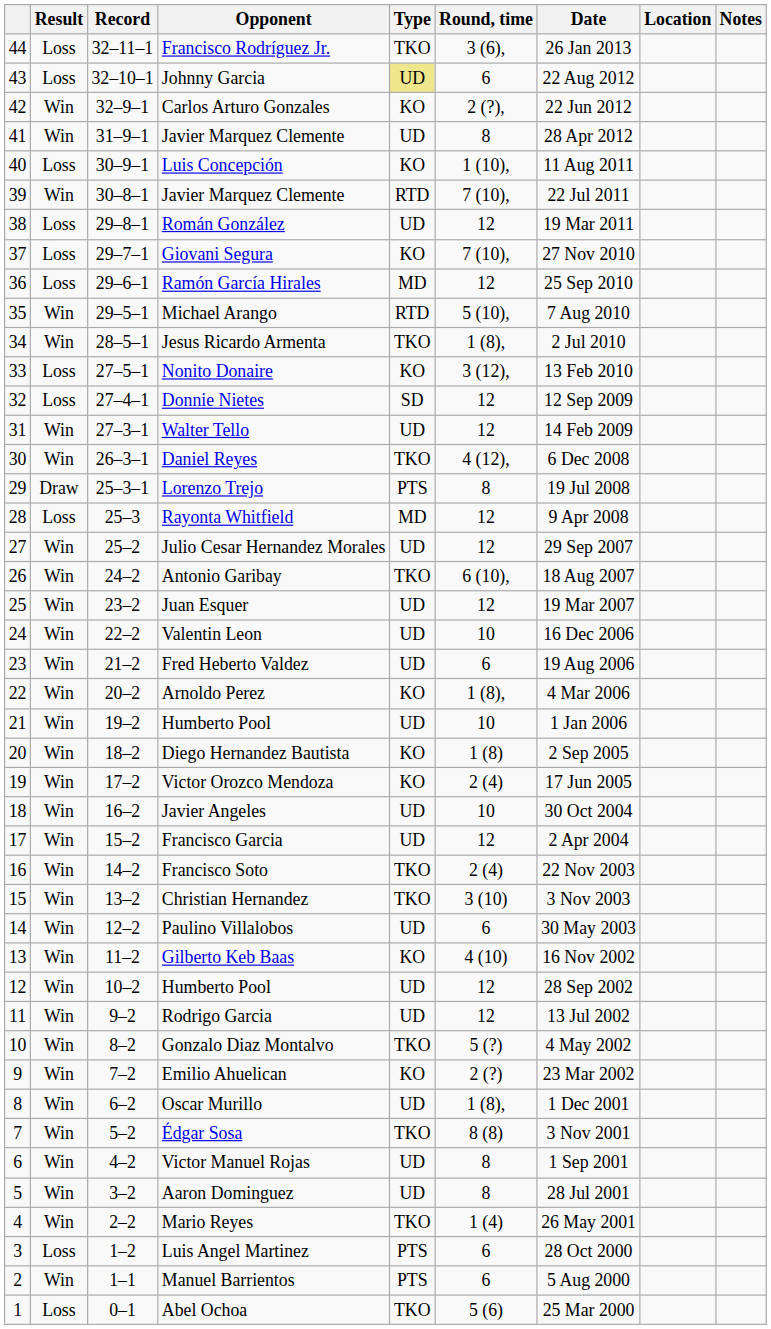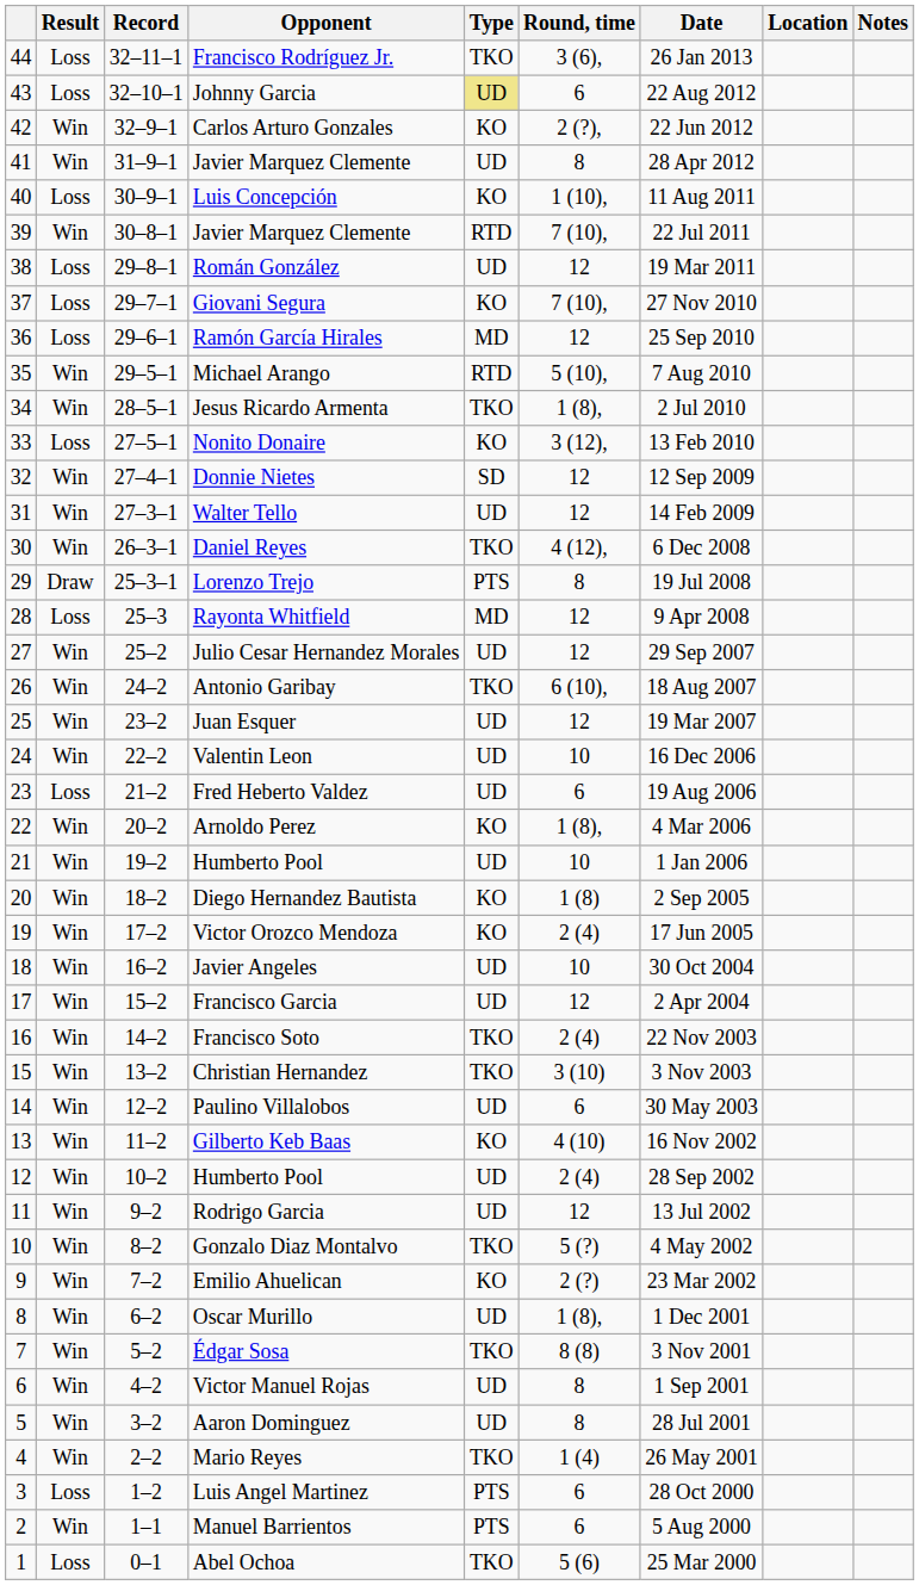 <table class="wikitable" style="text-align:center; font-size:95%">
 <tr>
 <th></th>
 <th>Result</th>
 <th>Record</th>
 <th>Opponent</th>
 <th>Type</th>
 <th>Round, time</th>
 <th>Date</th>
 <th>Location</th>
 <th>Notes</th>
 </tr>
 <tr>
 <td>44</td>
 <td>Loss</td>
 <td>32–11–1</td>
 <td style="text-align:left;"><a href='#'>Francisco Rodríguez Jr.</a></td>
 <td>TKO</td>
 <td>3 (6), </td>
 <td>26 Jan 2013</td>
 <td style="text-align:left;"></td>
 <td></td>
 </tr>
 <tr>
 <td>43</td>
 <td>Loss</td>
 <td>32–10–1</td>
 <td style="text-align:left;">Johnny Garcia</td>
 <td style="background: khaki;">UD</td>
 <td>6</td>
 <td>22 Aug 2012</td>
 <td style="text-align:left;"></td>
 <td></td>
 </tr>
 <tr>
 <td>42</td>
 <td>Win</td>
 <td>32–9–1</td>
 <td style="text-align:left;">Carlos Arturo Gonzales</td>
 <td>KO</td>
 <td>2 (?), </td>
 <td>22 Jun 2012</td>
 <td style="text-align:left;"></td>
 <td></td>
 </tr>
 <tr>
 <td>41</td>
 <td>Win</td>
 <td>31–9–1</td>
 <td style="text-align:left;">Javier Marquez Clemente</td>
 <td>UD</td>
 <td>8</td>
 <td>28 Apr 2012</td>
 <td style="text-align:left;"></td>
 <td></td>
 </tr>
 <tr>
 <td>40</td>
 <td>Loss</td>
 <td>30–9–1</td>
 <td style="text-align:left;"><a href='#'>Luis Concepción</a></td>
 <td>KO</td>
 <td>1 (10), </td>
 <td>11 Aug 2011</td>
 <td style="text-align:left;"></td>
 <td></td>
 </tr>
 <tr>
 <td>39</td>
 <td>Win</td>
 <td>30–8–1</td>
 <td style="text-align:left;">Javier Marquez Clemente</td>
 <td>RTD</td>
 <td>7 (10), </td>
 <td>22 Jul 2011</td>
 <td style="text-align:left;"></td>
 <td></td>
 </tr>
 <tr>
 <td>38</td>
 <td>Loss</td>
 <td>29–8–1</td>
 <td style="text-align:left;"><a href='#'>Román González</a></td>
 <td>UD</td>
 <td>12</td>
 <td>19 Mar 2011</td>
 <td style="text-align:left;"></td>
 <td style="text-align:left;"></td>
 </tr>
 <tr>
 <td>37</td>
 <td>Loss</td>
 <td>29–7–1</td>
 <td style="text-align:left;"><a href='#'>Giovani Segura</a></td>
 <td>KO</td>
 <td>7 (10), </td>
 <td>27 Nov 2010</td>
 <td style="text-align:left;"></td>
 <td></td>
 </tr>
 <tr>
 <td>36</td>
 <td>Loss</td>
 <td>29–6–1</td>
 <td style="text-align:left;"><a href='#'>Ramón García Hirales</a></td>
 <td>MD</td>
 <td>12</td>
 <td>25 Sep 2010</td>
 <td style="text-align:left;"></td>
 <td style="text-align:left;"></td>
 </tr>
 <tr>
 <td>35</td>
 <td>Win</td>
 <td>29–5–1</td>
 <td style="text-align:left;">Michael Arango</td>
 <td>RTD</td>
 <td>5 (10), </td>
 <td>7 Aug 2010</td>
 <td style="text-align:left;"></td>
 <td></td>
 </tr>
 <tr>
 <td>34</td>
 <td>Win</td>
 <td>28–5–1</td>
 <td style="text-align:left;">Jesus Ricardo Armenta</td>
 <td>TKO</td>
 <td>1 (8), </td>
 <td>2 Jul 2010</td>
 <td style="text-align:left;"></td>
 <td></td>
 </tr>
 <tr>
 <td>33</td>
 <td>Loss</td>
 <td>27–5–1</td>
 <td style="text-align:left;"><a href='#'>Nonito Donaire</a></td>
 <td>KO</td>
 <td>3 (12), </td>
 <td>13 Feb 2010</td>
 <td style="text-align:left;"></td>
 <td style="text-align:left;"></td>
 </tr>
 <tr>
 <td>32</td>
-<td>Loss</td>
+<td>Win</td>
 <td>27–4–1</td>
 <td style="text-align:left;"><a href='#'>Donnie Nietes</a></td>
 <td>SD</td>
 <td>12</td>
 <td>12 Sep 2009</td>
 <td style="text-align:left;"></td>
 <td style="text-align:left;"></td>
 </tr>
 <tr>
 <td>31</td>
 <td>Win</td>
 <td>27–3–1</td>
 <td style="text-align:left;"><a href='#'>Walter Tello</a></td>
 <td>UD</td>
 <td>12</td>
 <td>14 Feb 2009</td>
 <td style="text-align:left;"></td>
 <td style="text-align:left;"></td>
 </tr>
 <tr>
 <td>30</td>
 <td>Win</td>
 <td>26–3–1</td>
 <td style="text-align:left;"><a href='#'>Daniel Reyes</a></td>
 <td>TKO</td>
 <td>4 (12), </td>
 <td>6 Dec 2008</td>
 <td style="text-align:left;"></td>
 <td style="text-align:left;"></td>
 </tr>
 <tr>
 <td>29</td>
 <td>Draw</td>
 <td>25–3–1</td>
 <td style="text-align:left;"><a href='#'>Lorenzo Trejo</a></td>
 <td>PTS</td>
 <td>8</td>
 <td>19 Jul 2008</td>
 <td style="text-align:left;"></td>
 <td></td>
 </tr>
 <tr>
 <td>28</td>
 <td>Loss</td>
 <td>25–3</td>
 <td style="text-align:left;"><a href='#'>Rayonta Whitfield</a></td>
 <td>MD</td>
 <td>12</td>
 <td>9 Apr 2008</td>
 <td style="text-align:left;"></td>
 <td style="text-align:left;"></td>
 </tr>
 <tr>
 <td>27</td>
 <td>Win</td>
 <td>25–2</td>
 <td style="text-align:left;">Julio Cesar Hernandez Morales</td>
 <td>UD</td>
 <td>12</td>
 <td>29 Sep 2007</td>
 <td style="text-align:left;"></td>
 <td></td>
 </tr>
 <tr>
 <td>26</td>
 <td>Win</td>
 <td>24–2</td>
 <td style="text-align:left;">Antonio Garibay</td>
 <td>TKO</td>
 <td>6 (10), </td>
 <td>18 Aug 2007</td>
 <td style="text-align:left;"></td>
 <td></td>
 </tr>
 <tr>
 <td>25</td>
 <td>Win</td>
 <td>23–2</td>
 <td style="text-align:left;">Juan Esquer</td>
 <td>UD</td>
 <td>12</td>
 <td>19 Mar 2007</td>
 <td style="text-align:left;"></td>
 <td style="text-align:left;"></td>
 </tr>
 <tr>
 <td>24</td>
 <td>Win</td>
 <td>22–2</td>
 <td style="text-align:left;">Valentin Leon</td>
 <td>UD</td>
 <td>10</td>
 <td>16 Dec 2006</td>
 <td style="text-align:left;"></td>
 <td></td>
 </tr>
 <tr>
 <td>23</td>
-<td>Win</td>
+<td>Loss</td>
 <td>21–2</td>
 <td style="text-align:left;">Fred Heberto Valdez</td>
 <td>UD</td>
 <td>6</td>
 <td>19 Aug 2006</td>
 <td style="text-align:left;"></td>
 <td></td>
 </tr>
 <tr>
 <td>22</td>
 <td>Win</td>
 <td>20–2</td>
 <td style="text-align:left;">Arnoldo Perez</td>
 <td>KO</td>
 <td>1 (8), </td>
 <td>4 Mar 2006</td>
 <td style="text-align:left;"></td>
 <td></td>
 </tr>
 <tr>
 <td>21</td>
 <td>Win</td>
 <td>19–2</td>
 <td style="text-align:left;">Humberto Pool</td>
 <td>UD</td>
 <td>10</td>
 <td>1 Jan 2006</td>
 <td style="text-align:left;"></td>
 <td></td>
 </tr>
 <tr>
 <td>20</td>
 <td>Win</td>
 <td>18–2</td>
 <td style="text-align:left;">Diego Hernandez Bautista</td>
 <td>KO</td>
 <td>1 (8)</td>
 <td>2 Sep 2005</td>
 <td style="text-align:left;"></td>
 <td></td>
 </tr>
 <tr>
 <td>19</td>
 <td>Win</td>
 <td>17–2</td>
 <td style="text-align:left;">Victor Orozco Mendoza</td>
 <td>KO</td>
 <td>2 (4)</td>
 <td>17 Jun 2005</td>
 <td style="text-align:left;"></td>
 <td></td>
 </tr>
 <tr>
 <td>18</td>
 <td>Win</td>
 <td>16–2</td>
 <td style="text-align:left;">Javier Angeles</td>
 <td>UD</td>
 <td>10</td>
 <td>30 Oct 2004</td>
 <td style="text-align:left;"></td>
 <td></td>
 </tr>
 <tr>
 <td>17</td>
 <td>Win</td>
 <td>15–2</td>
 <td style="text-align:left;">Francisco Garcia</td>
 <td>UD</td>
 <td>12</td>
 <td>2 Apr 2004</td>
 <td style="text-align:left;"></td>
 <td style="text-align:left;"></td>
 </tr>
 <tr>
 <td>16</td>
 <td>Win</td>
 <td>14–2</td>
 <td style="text-align:left;">Francisco Soto</td>
 <td>TKO</td>
 <td>2 (4)</td>
 <td>22 Nov 2003</td>
 <td style="text-align:left;"></td>
 <td></td>
 </tr>
 <tr>
 <td>15</td>
 <td>Win</td>
 <td>13–2</td>
 <td style="text-align:left;">Christian Hernandez</td>
 <td>TKO</td>
 <td>3 (10)</td>
 <td>3 Nov 2003</td>
 <td style="text-align:left;"></td>
 <td></td>
 </tr>
 <tr>
 <td>14</td>
 <td>Win</td>
 <td>12–2</td>
 <td style="text-align:left;">Paulino Villalobos</td>
 <td>UD</td>
 <td>6</td>
 <td>30 May 2003</td>
 <td style="text-align:left;"></td>
 <td style="text-align:left;"></td>
 </tr>
 <tr>
 <td>13</td>
 <td>Win</td>
 <td>11–2</td>
 <td style="text-align:left;"><a href='#'>Gilberto Keb Baas</a></td>
 <td>KO</td>
 <td>4 (10)</td>
 <td>16 Nov 2002</td>
 <td style="text-align:left;"></td>
 <td></td>
 </tr>
 <tr>
 <td>12</td>
 <td>Win</td>
 <td>10–2</td>
 <td style="text-align:left;">Humberto Pool</td>
 <td>UD</td>
-<td>12</td>
+<td>2 (4)</td>
 <td>28 Sep 2002</td>
 <td style="text-align:left;"></td>
 <td style="text-align:left;"></td>
 </tr>
 <tr>
 <td>11</td>
 <td>Win</td>
 <td>9–2</td>
 <td style="text-align:left;">Rodrigo Garcia</td>
 <td>UD</td>
 <td>12</td>
 <td>13 Jul 2002</td>
 <td style="text-align:left;"></td>
 <td style="text-align:left;"></td>
 </tr>
 <tr>
 <td>10</td>
 <td>Win</td>
 <td>8–2</td>
 <td style="text-align:left;">Gonzalo Diaz Montalvo</td>
 <td>TKO</td>
 <td>5 (?)</td>
 <td>4 May 2002</td>
 <td style="text-align:left;"></td>
 <td></td>
 </tr>
 <tr>
 <td>9</td>
 <td>Win</td>
 <td>7–2</td>
 <td style="text-align:left;">Emilio Ahuelican</td>
 <td>KO</td>
 <td>2 (?)</td>
 <td>23 Mar 2002</td>
 <td style="text-align:left;"></td>
 <td></td>
 </tr>
 <tr>
 <td>8</td>
 <td>Win</td>
 <td>6–2</td>
 <td style="text-align:left;">Oscar Murillo</td>
 <td>UD</td>
 <td>1 (8), </td>
 <td>1 Dec 2001</td>
 <td style="text-align:left;"></td>
 <td></td>
 </tr>
 <tr>
 <td>7</td>
 <td>Win</td>
 <td>5–2</td>
 <td style="text-align:left;"><a href='#'>Édgar Sosa</a></td>
 <td>TKO</td>
 <td>8 (8)</td>
 <td>3 Nov 2001</td>
 <td style="text-align:left;"></td>
 <td></td>
 </tr>
 <tr>
 <td>6</td>
 <td>Win</td>
 <td>4–2</td>
 <td style="text-align:left;">Victor Manuel Rojas</td>
 <td>UD</td>
 <td>8</td>
 <td>1 Sep 2001</td>
 <td style="text-align:left;"></td>
 <td></td>
 </tr>
 <tr>
 <td>5</td>
 <td>Win</td>
 <td>3–2</td>
 <td style="text-align:left;">Aaron Dominguez</td>
 <td>UD</td>
 <td>8</td>
 <td>28 Jul 2001</td>
 <td style="text-align:left;"></td>
 <td></td>
 </tr>
 <tr>
 <td>4</td>
 <td>Win</td>
 <td>2–2</td>
 <td style="text-align:left;">Mario Reyes</td>
 <td>TKO</td>
 <td>1 (4)</td>
 <td>26 May 2001</td>
 <td style="text-align:left;"></td>
 <td></td>
 </tr>
 <tr>
 <td>3</td>
 <td>Loss</td>
 <td>1–2</td>
 <td style="text-align:left;">Luis Angel Martinez</td>
 <td>PTS</td>
 <td>6</td>
 <td>28 Oct 2000</td>
 <td style="text-align:left;"></td>
 <td></td>
 </tr>
 <tr>
 <td>2</td>
 <td>Win</td>
 <td>1–1</td>
 <td style="text-align:left;">Manuel Barrientos</td>
 <td>PTS</td>
 <td>6</td>
 <td>5 Aug 2000</td>
 <td style="text-align:left;"></td>
 <td></td>
 </tr>
 <tr>
 <td>1</td>
 <td>Loss</td>
 <td>0–1</td>
 <td style="text-align:left;">Abel Ochoa</td>
 <td>TKO</td>
 <td>5 (6)</td>
 <td>25 Mar 2000</td>
 <td style="text-align:left;"></td>
 <td></td>
 </tr>
 </table>
